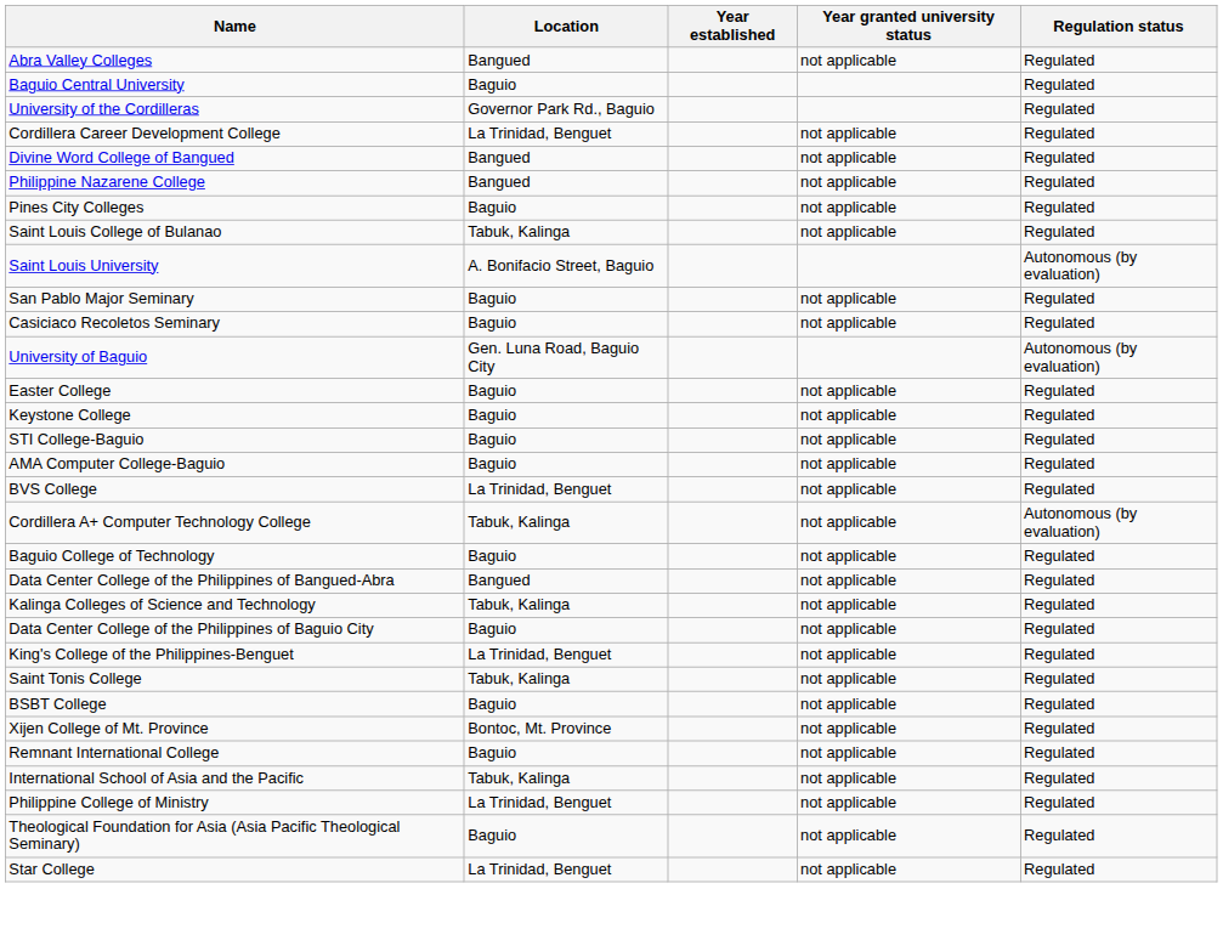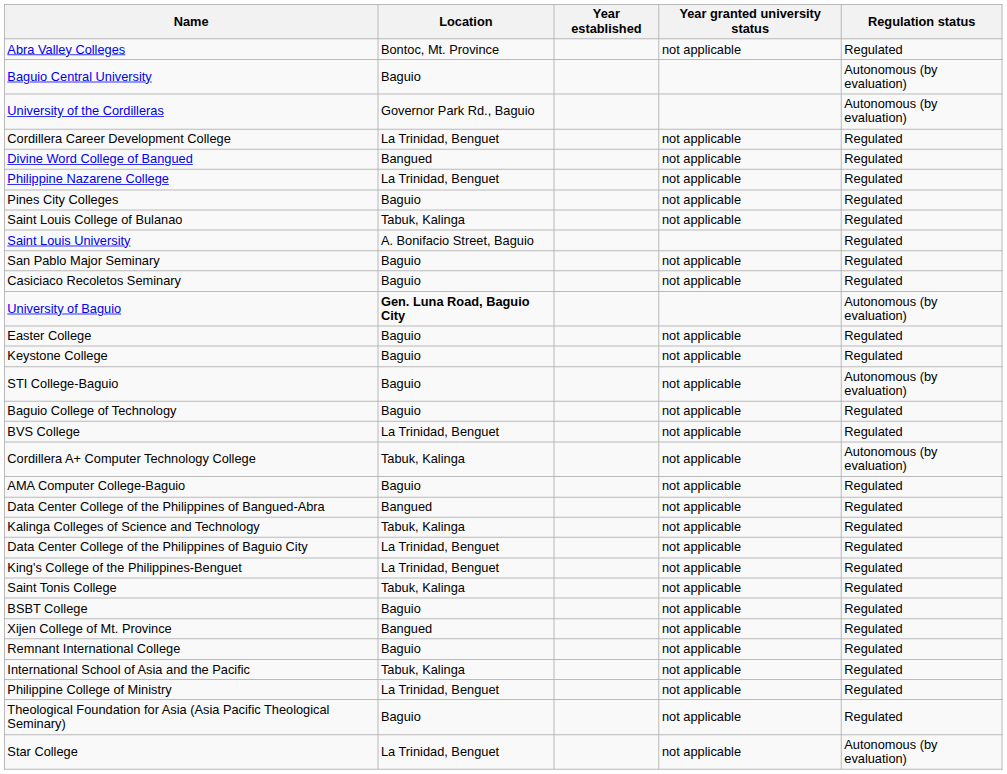 <table class="wikitable sortable static-row-numbers">
 <tr>
 <th>Name</th>
 <th class="unsortable">Location</th>
 <th>Year established</th>
 <th style="vertical-align:middle;">Year granted university status</th>
 <th style="vertical-align:middle;">Regulation status</th>
 </tr>
 <tr>
 <td><a href='#'>Abra Valley Colleges</a></td>
-<td>Bangued</td>
+<td>Bontoc, Mt. Province</td>
 <td></td>
 <td style="vertical-align:middle;">not applicable</td>
 <td style="vertical-align:middle;">Regulated</td>
 </tr>
 <tr>
 <td><a href='#'>Baguio Central University</a></td>
 <td>Baguio</td>
 <td></td>
 <td></td>
-<td style="vertical-align:middle;">Regulated</td>
+<td style="vertical-align:middle;">Autonomous (by evaluation)</td>
 </tr>
 <tr>
 <td><a href='#'>University of the Cordilleras</a></td>
 <td>Governor Park Rd., Baguio</td>
 <td></td>
 <td></td>
-<td style="vertical-align:middle;">Regulated</td>
+<td style="vertical-align:middle;">Autonomous (by evaluation)</td>
 </tr>
 <tr>
 <td>Cordillera Career Development College</td>
 <td>La Trinidad, Benguet</td>
 <td></td>
 <td style="vertical-align:middle;">not applicable</td>
 <td style="vertical-align:middle;">Regulated</td>
 </tr>
 <tr>
 <td><a href='#'>Divine Word College of Bangued</a></td>
 <td>Bangued</td>
 <td></td>
 <td style="vertical-align:middle;">not applicable</td>
 <td style="vertical-align:middle;">Regulated</td>
 </tr>
 <tr>
 <td><a href='#'>Philippine Nazarene College</a></td>
-<td>Bangued</td>
+<td>La Trinidad, Benguet</td>
 <td></td>
 <td style="vertical-align:middle;">not applicable</td>
 <td style="vertical-align:middle;">Regulated</td>
 </tr>
 <tr>
 <td>Pines City Colleges</td>
 <td>Baguio</td>
 <td></td>
 <td style="vertical-align:middle;">not applicable</td>
 <td style="vertical-align:middle;">Regulated</td>
 </tr>
 <tr>
 <td>Saint Louis College of Bulanao</td>
 <td>Tabuk, Kalinga</td>
 <td></td>
 <td style="vertical-align:middle;">not applicable</td>
 <td style="vertical-align:middle;">Regulated</td>
 </tr>
 <tr>
 <td><a href='#'>Saint Louis University</a></td>
 <td>A. Bonifacio Street, Baguio</td>
 <td></td>
 <td></td>
-<td style="vertical-align:middle;">Autonomous (by evaluation)</td>
+<td style="vertical-align:middle;">Regulated</td>
 </tr>
 <tr>
 <td>San Pablo Major Seminary</td>
 <td>Baguio</td>
 <td></td>
 <td style="vertical-align:middle;">not applicable</td>
 <td style="vertical-align:middle;">Regulated</td>
 </tr>
 <tr>
 <td>Casiciaco Recoletos Seminary</td>
 <td>Baguio</td>
 <td></td>
 <td style="vertical-align:middle;">not applicable</td>
 <td style="vertical-align:middle;">Regulated</td>
 </tr>
 <tr>
 <td><a href='#'>University of Baguio</a></td>
-<td>Gen. Luna Road, Baguio City</td>
+<td><strong>Gen. Luna Road, Baguio City</strong></td>
 <td></td>
 <td></td>
 <td style="vertical-align:middle;">Autonomous (by evaluation)</td>
 </tr>
 <tr>
 <td>Easter College</td>
 <td>Baguio</td>
 <td></td>
 <td style="vertical-align:middle;">not applicable</td>
 <td style="vertical-align:middle;">Regulated</td>
 </tr>
 <tr>
 <td>Keystone College</td>
 <td>Baguio</td>
 <td></td>
 <td style="vertical-align:middle;">not applicable</td>
 <td style="vertical-align:middle;">Regulated</td>
 </tr>
 <tr>
 <td>STI College-Baguio</td>
 <td>Baguio</td>
 <td></td>
 <td style="vertical-align:middle;">not applicable</td>
-<td style="vertical-align:middle;">Regulated</td>
+<td style="vertical-align:middle;">Autonomous (by evaluation)</td>
 </tr>
 <tr>
-<td>AMA Computer College-Baguio</td>
+<td>Baguio College of Technology</td>
 <td>Baguio</td>
 <td></td>
 <td style="vertical-align:middle;">not applicable</td>
 <td style="vertical-align:middle;">Regulated</td>
 </tr>
 <tr>
 <td>BVS College</td>
 <td>La Trinidad, Benguet</td>
 <td></td>
 <td style="vertical-align:middle;">not applicable</td>
 <td style="vertical-align:middle;">Regulated</td>
 </tr>
 <tr>
 <td>Cordillera A+ Computer Technology College</td>
 <td>Tabuk, Kalinga</td>
 <td></td>
 <td style="vertical-align:middle;">not applicable</td>
 <td style="vertical-align:middle;">Autonomous (by evaluation)</td>
 </tr>
 <tr>
-<td>Baguio College of Technology</td>
+<td>AMA Computer College-Baguio</td>
 <td>Baguio</td>
 <td></td>
 <td style="vertical-align:middle;">not applicable</td>
 <td style="vertical-align:middle;">Regulated</td>
 </tr>
 <tr>
 <td>Data Center College of the Philippines of Bangued-Abra</td>
 <td>Bangued</td>
 <td></td>
 <td style="vertical-align:middle;">not applicable</td>
 <td style="vertical-align:middle;">Regulated</td>
 </tr>
 <tr>
 <td>Kalinga Colleges of Science and Technology</td>
 <td>Tabuk, Kalinga</td>
 <td></td>
 <td style="vertical-align:middle;">not applicable</td>
 <td style="vertical-align:middle;">Regulated</td>
 </tr>
 <tr>
 <td>Data Center College of the Philippines of Baguio City</td>
-<td>Baguio</td>
+<td>La Trinidad, Benguet</td>
 <td></td>
 <td style="vertical-align:middle;">not applicable</td>
 <td style="vertical-align:middle;">Regulated</td>
 </tr>
 <tr>
 <td>King's College of the Philippines-Benguet</td>
 <td>La Trinidad, Benguet</td>
 <td></td>
 <td style="vertical-align:middle;">not applicable</td>
 <td style="vertical-align:middle;">Regulated</td>
 </tr>
 <tr>
 <td>Saint Tonis College</td>
 <td>Tabuk, Kalinga</td>
 <td></td>
 <td style="vertical-align:middle;">not applicable</td>
 <td style="vertical-align:middle;">Regulated</td>
 </tr>
 <tr>
 <td>BSBT College</td>
 <td>Baguio</td>
 <td></td>
 <td style="vertical-align:middle;">not applicable</td>
 <td style="vertical-align:middle;">Regulated</td>
 </tr>
 <tr>
 <td>Xijen College of Mt. Province</td>
-<td>Bontoc, Mt. Province</td>
+<td>Bangued</td>
 <td></td>
 <td style="vertical-align:middle;">not applicable</td>
 <td style="vertical-align:middle;">Regulated</td>
 </tr>
 <tr>
 <td>Remnant International College</td>
 <td>Baguio</td>
 <td></td>
 <td style="vertical-align:middle;">not applicable</td>
 <td style="vertical-align:middle;">Regulated</td>
 </tr>
 <tr>
 <td>International School of Asia and the Pacific</td>
 <td>Tabuk, Kalinga</td>
 <td></td>
 <td style="vertical-align:middle;">not applicable</td>
 <td style="vertical-align:middle;">Regulated</td>
 </tr>
 <tr>
 <td>Philippine College of Ministry</td>
 <td>La Trinidad, Benguet</td>
 <td></td>
 <td style="vertical-align:middle;">not applicable</td>
 <td style="vertical-align:middle;">Regulated</td>
 </tr>
 <tr>
 <td>Theological Foundation for Asia (Asia Pacific Theological Seminary)</td>
 <td>Baguio</td>
 <td></td>
 <td style="vertical-align:middle;">not applicable</td>
 <td style="vertical-align:middle;">Regulated</td>
 </tr>
 <tr>
 <td>Star College</td>
 <td>La Trinidad, Benguet</td>
 <td></td>
 <td style="vertical-align:middle;">not applicable</td>
-<td style="vertical-align:middle;">Regulated</td>
+<td style="vertical-align:middle;">Autonomous (by evaluation)</td>
 </tr>
 </table>
